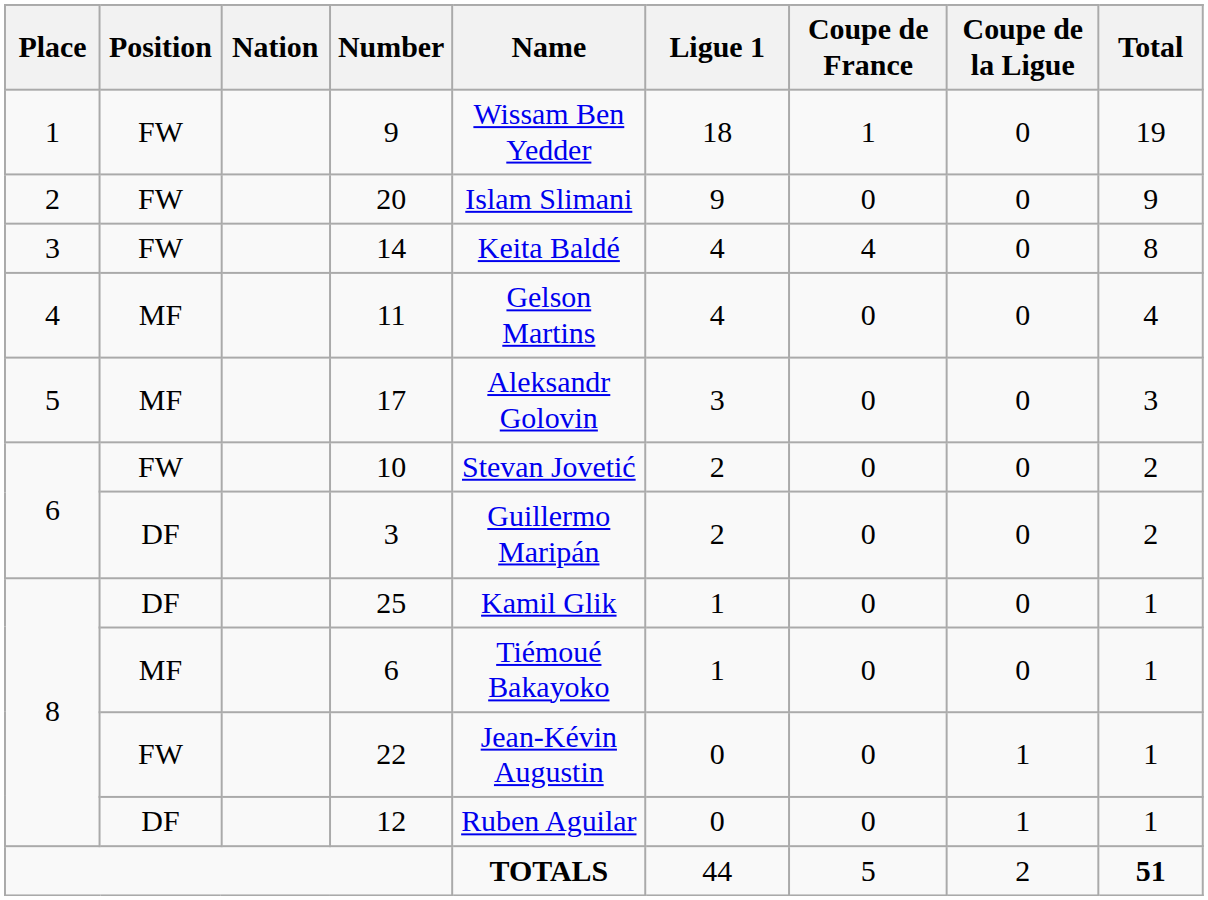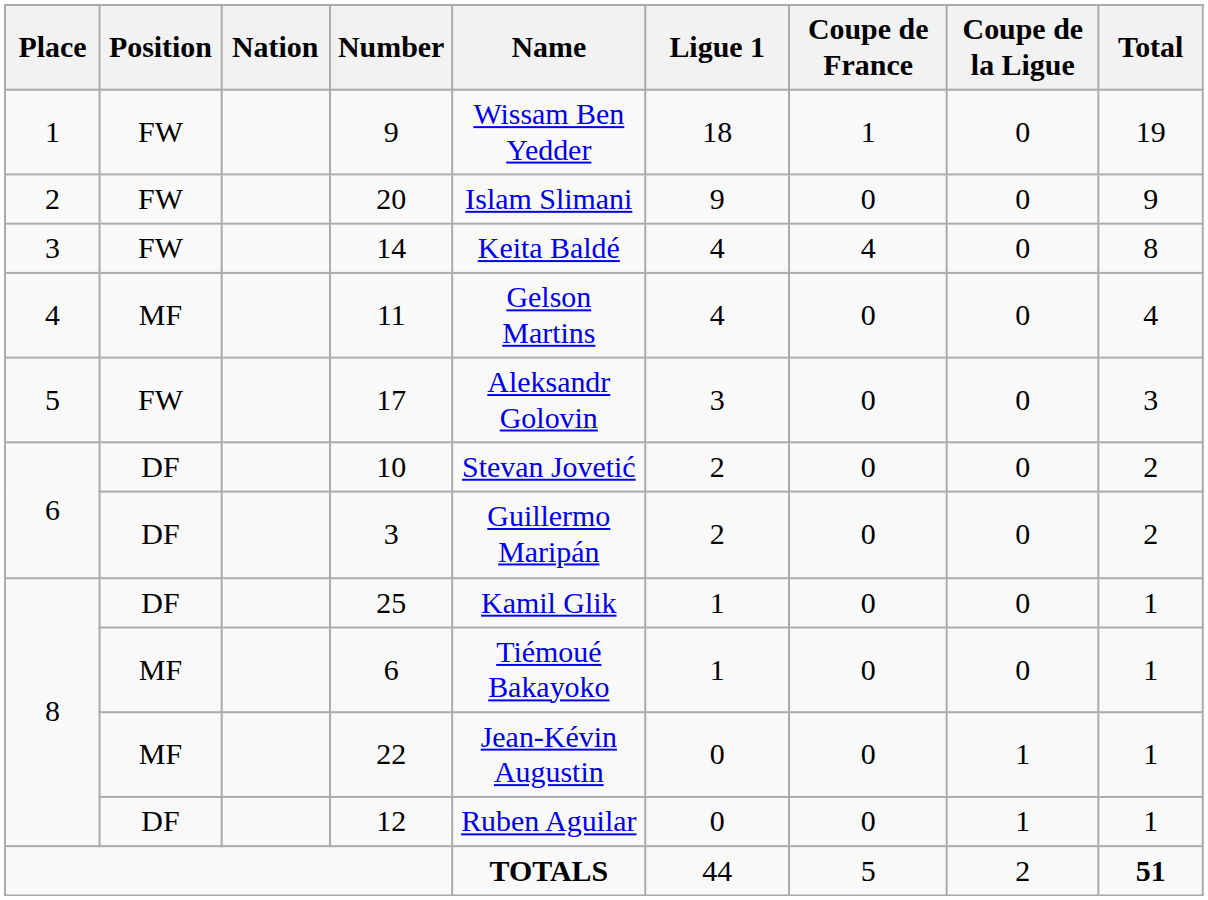 <table class="wikitable" style="font-size: 95%; text-align: center;">
 <tr>
 <th width=60>Place</th>
 <th width=60>Position</th>
 <th width=60>Nation</th>
 <th width=60>Number</th>
 <th width=170>Name</th>
 <th width=150>Ligue 1</th>
 <th width=150>Coupe de France</th>
 <th width=150>Coupe de la Ligue</th>
 <th width=80><strong>Total</strong></th>
 </tr>
 <tr>
 <td>1</td>
 <td>FW</td>
 <td></td>
 <td>9</td>
 <td><a href='#'>Wissam Ben Yedder</a></td>
 <td>18</td>
 <td>1</td>
 <td>0</td>
 <td>19</td>
 </tr>
 <tr>
 <td>2</td>
 <td>FW</td>
 <td></td>
 <td>20</td>
 <td><a href='#'>Islam Slimani</a></td>
 <td>9</td>
 <td>0</td>
 <td>0</td>
 <td>9</td>
 </tr>
 <tr>
 <td>3</td>
 <td>FW</td>
 <td></td>
 <td>14</td>
 <td><a href='#'>Keita Baldé</a></td>
 <td>4</td>
 <td>4</td>
 <td>0</td>
 <td>8</td>
 </tr>
 <tr>
 <td>4</td>
 <td>MF</td>
 <td></td>
 <td>11</td>
 <td><a href='#'>Gelson Martins</a></td>
 <td>4</td>
 <td>0</td>
 <td>0</td>
 <td>4</td>
 </tr>
 <tr>
 <td>5</td>
-<td>MF</td>
+<td>FW</td>
 <td></td>
 <td>17</td>
 <td><a href='#'>Aleksandr Golovin</a></td>
 <td>3</td>
 <td>0</td>
 <td>0</td>
 <td>3</td>
 </tr>
 <tr>
 <td rowspan="2">6</td>
-<td>FW</td>
+<td>DF</td>
 <td></td>
 <td>10</td>
 <td><a href='#'>Stevan Jovetić</a></td>
 <td>2</td>
 <td>0</td>
 <td>0</td>
 <td>2</td>
 </tr>
 <tr>
 <td>DF</td>
 <td></td>
 <td>3</td>
 <td><a href='#'>Guillermo Maripán</a></td>
 <td>2</td>
 <td>0</td>
 <td>0</td>
 <td>2</td>
 </tr>
 <tr>
 <td rowspan="4">8</td>
 <td>DF</td>
 <td></td>
 <td>25</td>
 <td><a href='#'>Kamil Glik</a></td>
 <td>1</td>
 <td>0</td>
 <td>0</td>
 <td>1</td>
 </tr>
 <tr>
 <td>MF</td>
 <td></td>
 <td>6</td>
 <td><a href='#'>Tiémoué Bakayoko</a></td>
 <td>1</td>
 <td>0</td>
 <td>0</td>
 <td>1</td>
 </tr>
 <tr>
-<td>FW</td>
+<td>MF</td>
 <td></td>
 <td>22</td>
 <td><a href='#'>Jean-Kévin Augustin</a></td>
 <td>0</td>
 <td>0</td>
 <td>1</td>
 <td>1</td>
 </tr>
 <tr>
 <td>DF</td>
 <td></td>
 <td>12</td>
 <td><a href='#'>Ruben Aguilar</a></td>
 <td>0</td>
 <td>0</td>
 <td>1</td>
 <td>1</td>
 </tr>
 <tr>
 <td colspan="4"></td>
 <td><strong>TOTALS</strong></td>
 <td>44</td>
 <td>5</td>
 <td>2</td>
 <td><strong>51</strong></td>
 </tr>
 </table>
